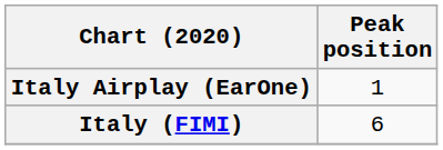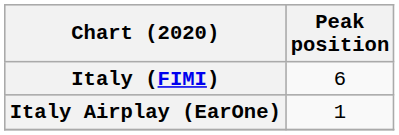 <table class="wikitable plainrowheaders sortable" style="text-align:center;">
 <tr>
 <th>Chart (2020)</th>
 <th>Peak<br>position</th>
 </tr>
 <tr>
+<th scope="row">Italy (<a href='#'>FIMI</a>)</th>
+<td>6</td>
+</tr>
+<tr>
 <th scope="row">Italy Airplay (EarOne)</th>
 <td>1</td>
 </tr>
 <tr>
-<th scope="row">Italy (<a href='#'>FIMI</a>)</th>
-<td>6</td>
-</tr>
-<tr>
 </tr>
 </table>
